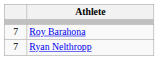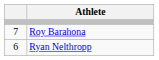 <table class="wikitable">
 <tr>
 <th width="30"></th>
 <th width="200">Athlete</th>
 </tr>
 <tr bgcolor="C0C0C0">
 <td colspan=2></td>
 </tr>
 <tr>
 <td align="center">7</td>
 <td> <a href='#'>Roy Barahona</a></td>
 </tr>
 <tr>
-<td align="center">7</td>
+<td align="center">6</td>
 <td> <a href='#'>Ryan Nelthropp</a></td>
 </tr>
 </table>
